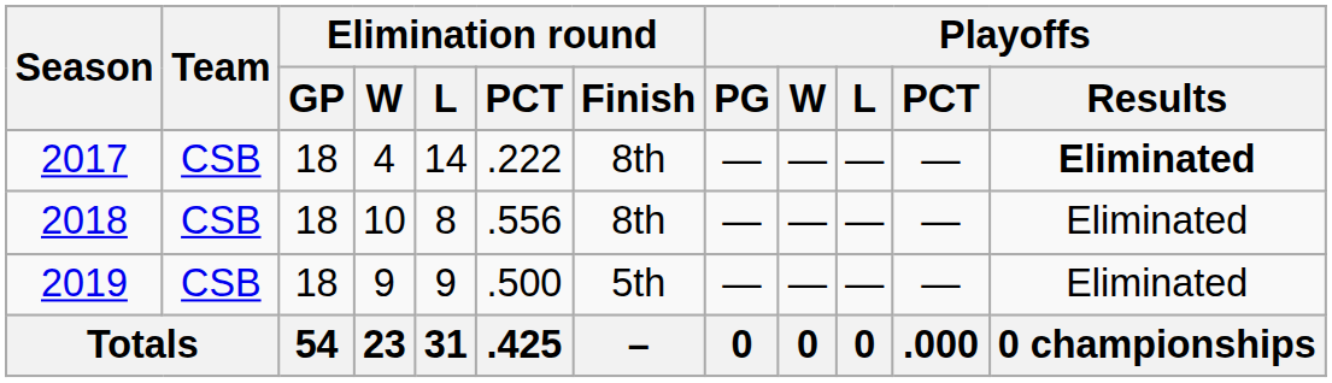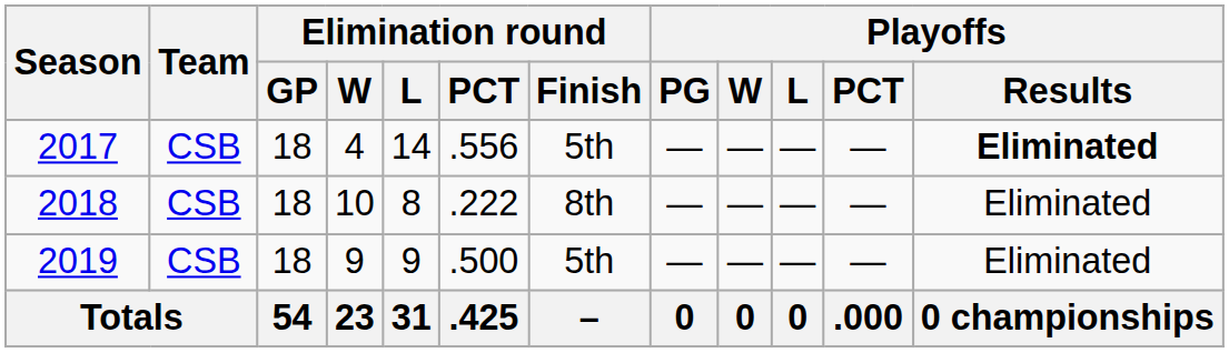 <table class=wikitable style="text-align:center">
 <tr>
 <th rowspan=2>Season</th>
 <th rowspan="2">Team</th>
 <th colspan="5">Elimination round</th>
 <th colspan="5">Playoffs</th>
 </tr>
 <tr>
 <th>GP</th>
 <th>W</th>
 <th>L</th>
 <th>PCT</th>
 <th>Finish</th>
 <th>PG</th>
 <th>W</th>
 <th>L</th>
 <th>PCT</th>
 <th>Results</th>
 </tr>
 <tr>
 <td><a href='#'>2017</a></td>
 <td><a href='#'>CSB</a></td>
 <td>18</td>
 <td>4</td>
 <td>14</td>
-<td>.222</td>
-<td>8th</td>
+<td>.556</td>
+<td>5th</td>
 <td>—</td>
 <td>—</td>
 <td>—</td>
 <td>—</td>
 <td><strong>Eliminated</strong></td>
 </tr>
 <tr>
 <td><a href='#'>2018</a></td>
 <td><a href='#'>CSB</a></td>
 <td>18</td>
 <td>10</td>
 <td>8</td>
-<td>.556</td>
+<td>.222</td>
 <td>8th</td>
 <td>—</td>
 <td>—</td>
 <td>—</td>
 <td>—</td>
 <td>Eliminated</td>
 </tr>
 <tr>
 <td><a href='#'>2019</a></td>
 <td><a href='#'>CSB</a></td>
 <td>18</td>
 <td>9</td>
 <td>9</td>
 <td>.500</td>
 <td>5th</td>
 <td>—</td>
 <td>—</td>
 <td>—</td>
 <td>—</td>
 <td>Eliminated</td>
 </tr>
 <tr>
 <th colspan="2">Totals</th>
 <th>54</th>
 <th>23</th>
 <th>31</th>
 <th>.425</th>
 <th>–</th>
 <th>0</th>
 <th>0</th>
 <th>0</th>
 <th>.000</th>
 <th>0 championships</th>
 </tr>
 </table>
